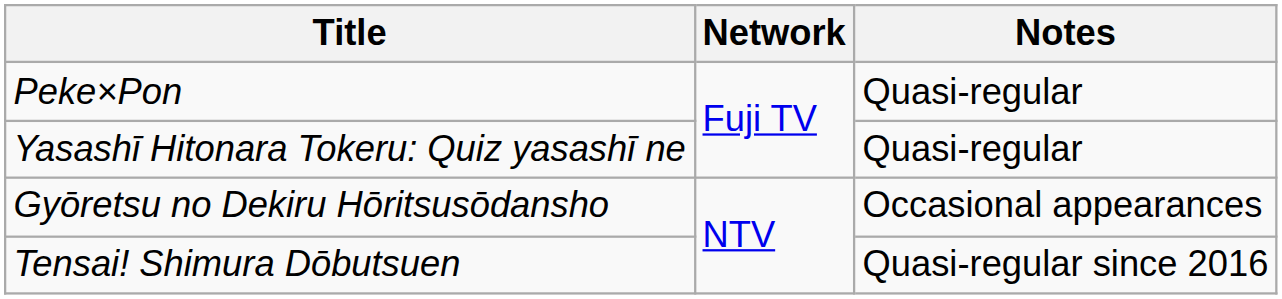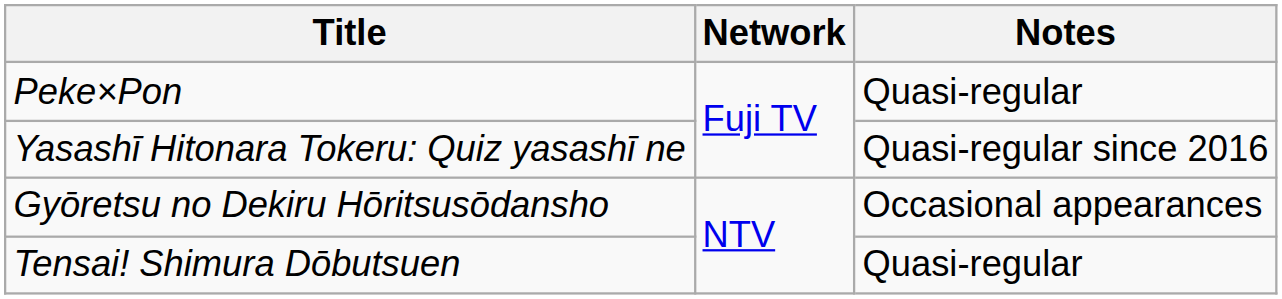 <table class="wikitable">
 <tr>
 <th>Title</th>
 <th>Network</th>
 <th>Notes</th>
 </tr>
 <tr>
 <td><em>Peke×Pon</em></td>
 <td rowspan="2"><a href='#'>Fuji TV</a></td>
 <td>Quasi-regular</td>
 </tr>
 <tr>
 <td><em>Yasashī Hitonara Tokeru: Quiz yasashī ne</em></td>
-<td>Quasi-regular</td>
+<td>Quasi-regular since 2016</td>
 </tr>
 <tr>
 <td><em>Gyōretsu no Dekiru Hōritsusōdansho</em></td>
 <td rowspan="2"><a href='#'>NTV</a></td>
 <td>Occasional appearances</td>
 </tr>
 <tr>
 <td><em>Tensai! Shimura Dōbutsuen</em></td>
-<td>Quasi-regular since 2016</td>
+<td>Quasi-regular</td>
 </tr>
 </table>
